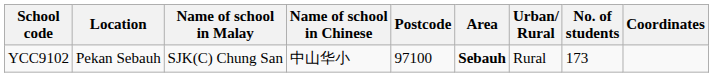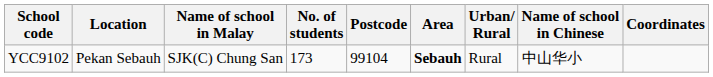 <table class="wikitable sortable">
 <tr>
 <th>School<br>code</th>
 <th>Location</th>
 <th>Name of school<br>in Malay</th>
-<th>Name of school<br>in Chinese</th>
+<th>No. of<br>students</th>
 <th>Postcode</th>
 <th>Area</th>
 <th>Urban/<br>Rural</th>
-<th>No. of<br>students</th>
+<th>Name of school<br>in Chinese</th>
 <th>Coordinates</th>
 </tr>
 <tr>
 <td>YCC9102</td>
 <td>Pekan Sebauh</td>
 <td>SJK(C) Chung San</td>
-<td>中山华小</td>
-<td>97100</td>
+<td>173</td>
+<td>99104</td>
 <td><strong>Sebauh</strong></td>
 <td>Rural</td>
-<td>173</td>
+<td>中山华小</td>
 <td></td>
 </tr>
 </table>
